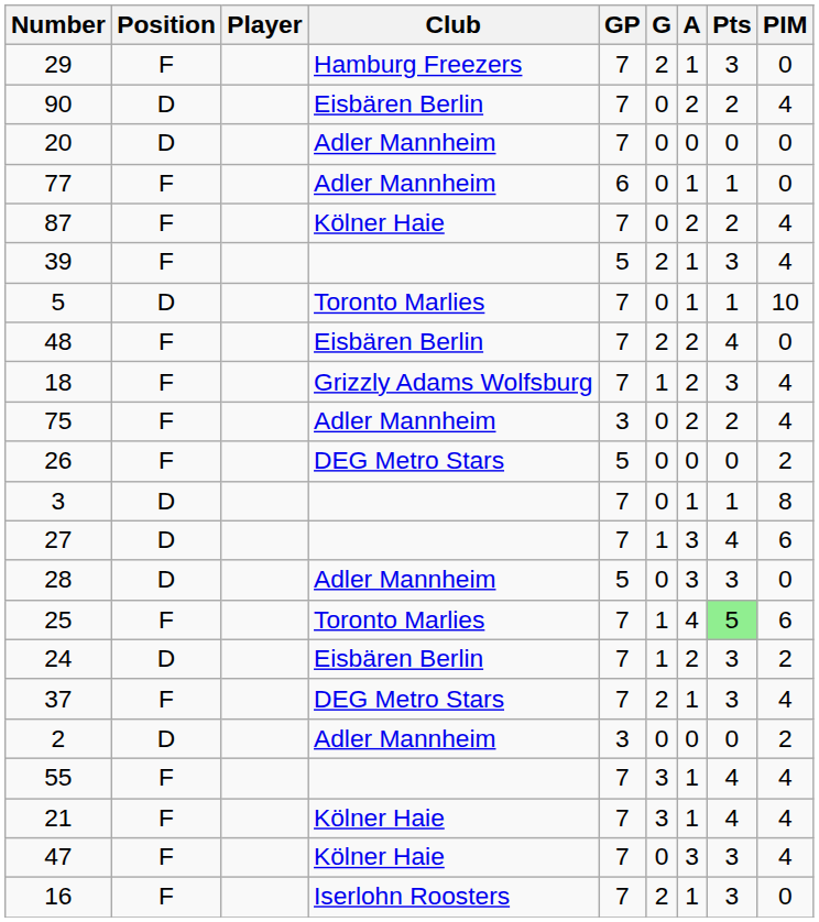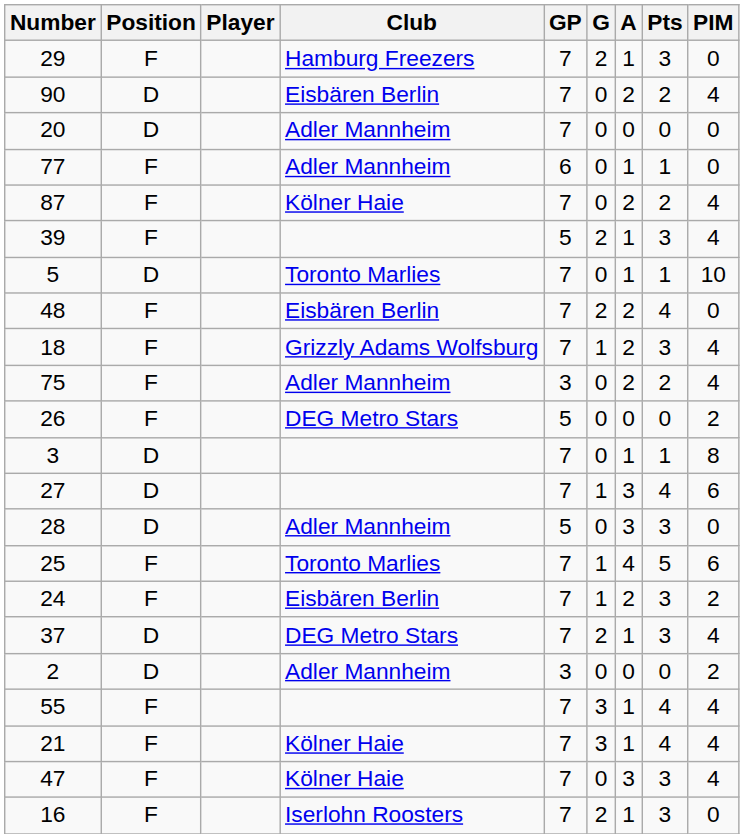 <table class="wikitable sortable" style="text-align: center;">
 <tr>
 <th scope="col">Number</th>
 <th scope="col">Position</th>
 <th scope="col">Player</th>
 <th scope="col">Club</th>
 <th scope="col">GP</th>
 <th scope="col">G</th>
 <th scope="col">A</th>
 <th scope="col">Pts</th>
 <th scope="col">PIM</th>
 </tr>
 <tr>
 <td>29</td>
 <td>F</td>
 <td scope="row" align=left></td>
 <td align=left><a href='#'>Hamburg Freezers</a></td>
 <td>7</td>
 <td>2</td>
 <td>1</td>
 <td>3</td>
 <td>0</td>
 </tr>
 <tr>
 <td>90</td>
 <td>D</td>
 <td scope="row" align=left></td>
 <td align=left><a href='#'>Eisbären Berlin</a></td>
 <td>7</td>
 <td>0</td>
 <td>2</td>
 <td>2</td>
 <td>4</td>
 </tr>
 <tr>
 <td>20</td>
 <td>D</td>
 <td scope="row" align=left></td>
 <td align=left><a href='#'>Adler Mannheim</a></td>
 <td>7</td>
 <td>0</td>
 <td>0</td>
 <td>0</td>
 <td>0</td>
 </tr>
 <tr>
 <td>77</td>
 <td>F</td>
 <td scope="row" align=left></td>
 <td align=left><a href='#'>Adler Mannheim</a></td>
 <td>6</td>
 <td>0</td>
 <td>1</td>
 <td>1</td>
 <td>0</td>
 </tr>
 <tr>
 <td>87</td>
 <td>F</td>
 <td scope="row" align=left></td>
 <td align=left><a href='#'>Kölner Haie</a></td>
 <td>7</td>
 <td>0</td>
 <td>2</td>
 <td>2</td>
 <td>4</td>
 </tr>
 <tr>
 <td>39</td>
 <td>F</td>
 <td scope="row" align=left></td>
 <td align=left></td>
 <td>5</td>
 <td>2</td>
 <td>1</td>
 <td>3</td>
 <td>4</td>
 </tr>
 <tr>
 <td>5</td>
 <td>D</td>
 <td scope="row" align=left></td>
 <td align=left><a href='#'>Toronto Marlies</a></td>
 <td>7</td>
 <td>0</td>
 <td>1</td>
 <td>1</td>
 <td>10</td>
 </tr>
 <tr>
 <td>48</td>
 <td>F</td>
 <td scope="row" align=left></td>
 <td align=left><a href='#'>Eisbären Berlin</a></td>
 <td>7</td>
 <td>2</td>
 <td>2</td>
 <td>4</td>
 <td>0</td>
 </tr>
 <tr>
 <td>18</td>
 <td>F</td>
 <td scope="row" align=left></td>
 <td align=left><a href='#'>Grizzly Adams Wolfsburg</a></td>
 <td>7</td>
 <td>1</td>
 <td>2</td>
 <td>3</td>
 <td>4</td>
 </tr>
 <tr>
 <td>75</td>
 <td>F</td>
 <td scope="row" align=left></td>
 <td align=left><a href='#'>Adler Mannheim</a></td>
 <td>3</td>
 <td>0</td>
 <td>2</td>
 <td>2</td>
 <td>4</td>
 </tr>
 <tr>
 <td>26</td>
 <td>F</td>
 <td scope="row" align=left></td>
 <td align=left><a href='#'>DEG Metro Stars</a></td>
 <td>5</td>
 <td>0</td>
 <td>0</td>
 <td>0</td>
 <td>2</td>
 </tr>
 <tr>
 <td>3</td>
 <td>D</td>
 <td scope="row" align=left></td>
 <td align=left></td>
 <td>7</td>
 <td>0</td>
 <td>1</td>
 <td>1</td>
 <td>8</td>
 </tr>
 <tr>
 <td>27</td>
 <td>D</td>
 <td scope="row" align=left></td>
 <td align=left></td>
 <td>7</td>
 <td>1</td>
 <td>3</td>
 <td>4</td>
 <td>6</td>
 </tr>
 <tr>
 <td>28</td>
 <td>D</td>
 <td scope="row" align=left></td>
 <td align=left><a href='#'>Adler Mannheim</a></td>
 <td>5</td>
 <td>0</td>
 <td>3</td>
 <td>3</td>
 <td>0</td>
 </tr>
 <tr>
 <td>25</td>
 <td>F</td>
 <td scope="row" align=left></td>
 <td align=left><a href='#'>Toronto Marlies</a></td>
 <td>7</td>
 <td>1</td>
 <td>4</td>
-<td style="background: lightgreen;">5</td>
+<td>5</td>
 <td>6</td>
 </tr>
 <tr>
 <td>24</td>
-<td>D</td>
+<td>F</td>
 <td scope="row" align=left></td>
 <td align=left><a href='#'>Eisbären Berlin</a></td>
 <td>7</td>
 <td>1</td>
 <td>2</td>
 <td>3</td>
 <td>2</td>
 </tr>
 <tr>
 <td>37</td>
-<td>F</td>
+<td>D</td>
 <td scope="row" align=left></td>
 <td align=left><a href='#'>DEG Metro Stars</a></td>
 <td>7</td>
 <td>2</td>
 <td>1</td>
 <td>3</td>
 <td>4</td>
 </tr>
 <tr>
 <td>2</td>
 <td>D</td>
 <td scope="row" align=left></td>
 <td align=left><a href='#'>Adler Mannheim</a></td>
 <td>3</td>
 <td>0</td>
 <td>0</td>
 <td>0</td>
 <td>2</td>
 </tr>
 <tr>
 <td>55</td>
 <td>F</td>
 <td scope="row" align=left></td>
 <td align=left></td>
 <td>7</td>
 <td>3</td>
 <td>1</td>
 <td>4</td>
 <td>4</td>
 </tr>
 <tr>
 <td>21</td>
 <td>F</td>
 <td scope="row" align=left></td>
 <td align=left><a href='#'>Kölner Haie</a></td>
 <td>7</td>
 <td>3</td>
 <td>1</td>
 <td>4</td>
 <td>4</td>
 </tr>
 <tr>
 <td>47</td>
 <td>F</td>
 <td scope="row" align=left></td>
 <td align=left><a href='#'>Kölner Haie</a></td>
 <td>7</td>
 <td>0</td>
 <td>3</td>
 <td>3</td>
 <td>4</td>
 </tr>
 <tr>
 <td>16</td>
 <td>F</td>
 <td scope="row" align=left></td>
 <td align=left><a href='#'>Iserlohn Roosters</a></td>
 <td>7</td>
 <td>2</td>
 <td>1</td>
 <td>3</td>
 <td>0</td>
 </tr>
 </table>
